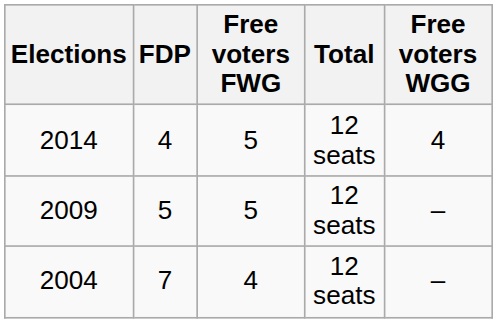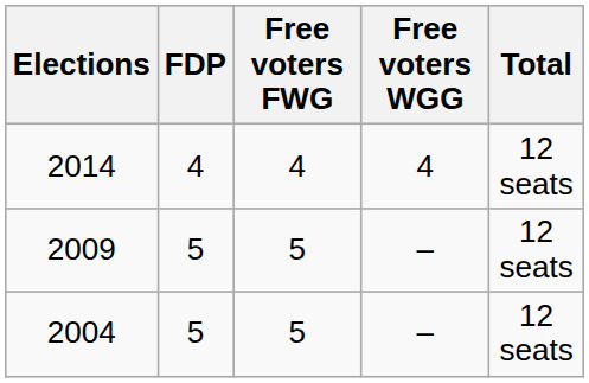 <table class="wikitable" width="300">
 <tr bgcolor="#eeeeee" align="center">
 <th>Elections</th>
 <th>FDP</th>
 <th>Free voters FWG</th>
+<th>Free voters WGG</th>
 <th>Total</th>
-<th>Free voters WGG</th>
 </tr>
 <tr align="center">
 <td>2014</td>
 <td>4</td>
-<td>5</td>
+<td>4</td>
+<td>4</td>
 <td>12 seats</td>
-<td>4</td>
 </tr>
 <tr align="center">
 <td>2009</td>
 <td>5</td>
 <td>5</td>
+<td>–</td>
 <td>12 seats</td>
-<td>–</td>
 </tr>
 <tr align="center">
 <td>2004</td>
-<td>7</td>
-<td>4</td>
+<td>5</td>
+<td>5</td>
+<td>–</td>
 <td>12 seats</td>
-<td>–</td>
 </tr>
 </table>
